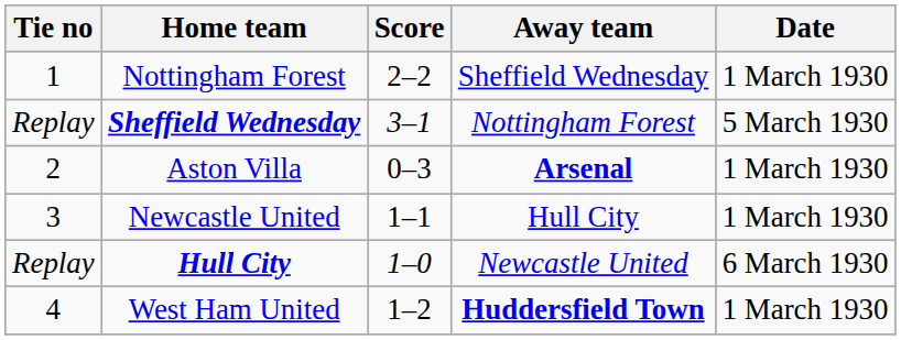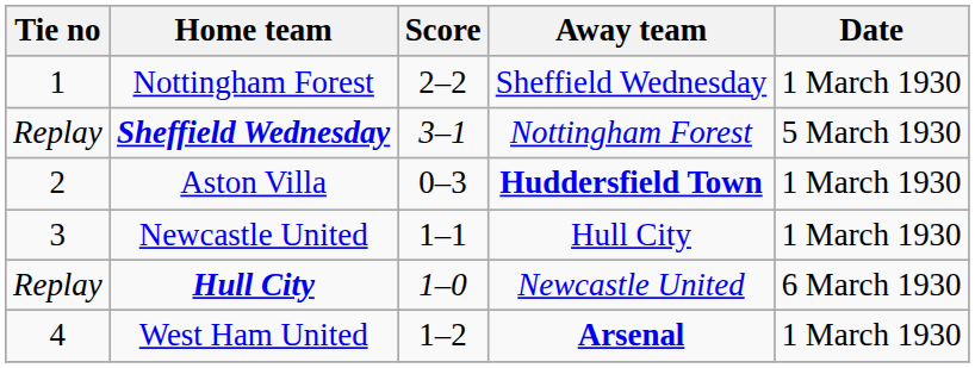 <table class="wikitable" style="text-align: center">
 <tr>
 <th>Tie no</th>
 <th>Home team</th>
 <th>Score</th>
 <th>Away team</th>
 <th>Date</th>
 </tr>
 <tr>
 <td>1</td>
 <td><a href='#'>Nottingham Forest</a></td>
 <td>2–2</td>
 <td><a href='#'>Sheffield Wednesday</a></td>
 <td>1 March 1930</td>
 </tr>
 <tr>
 <td><em>Replay</em></td>
 <td><strong><em><a href='#'>Sheffield Wednesday</a></em></strong></td>
 <td><em>3–1</em></td>
 <td><em><a href='#'>Nottingham Forest</a></em></td>
 <td>5 March 1930</td>
 </tr>
 <tr>
 <td>2</td>
 <td><a href='#'>Aston Villa</a></td>
 <td>0–3</td>
-<td><strong><a href='#'>Arsenal</a></strong></td>
+<td><strong><a href='#'>Huddersfield Town</a></strong></td>
 <td>1 March 1930</td>
 </tr>
 <tr>
 <td>3</td>
 <td><a href='#'>Newcastle United</a></td>
 <td>1–1</td>
 <td><a href='#'>Hull City</a></td>
 <td>1 March 1930</td>
 </tr>
 <tr>
 <td><em>Replay</em></td>
 <td><strong><em><a href='#'>Hull City</a></em></strong></td>
 <td><em>1–0</em></td>
 <td><em><a href='#'>Newcastle United</a></em></td>
 <td>6 March 1930</td>
 </tr>
 <tr>
 <td>4</td>
 <td><a href='#'>West Ham United</a></td>
 <td>1–2</td>
-<td><strong><a href='#'>Huddersfield Town</a></strong></td>
+<td><strong><a href='#'>Arsenal</a></strong></td>
 <td>1 March 1930</td>
 </tr>
 </table>
